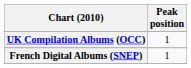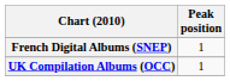 <table class="wikitable sortable plainrowheaders" style="text-align:center">
 <tr>
 <th scope="col">Chart (2010)</th>
 <th scope="col">Peak<br>position</th>
 </tr>
 <tr>
 </tr>
 <tr>
 </tr>
 <tr>
 </tr>
 <tr>
 </tr>
 <tr>
 </tr>
 <tr>
+<th scope="row">French Digital Albums (<a href='#'>SNEP</a>)</th>
+<td>1</td>
+</tr>
+<tr>
+</tr>
+<tr>
 <th scope="row"><a href='#'>UK Compilation Albums</a> (<a href='#'>OCC</a>)</th>
 <td>1</td>
 </tr>
 <tr>
 </tr>
-<tr>
-<th scope="row">French Digital Albums (<a href='#'>SNEP</a>)</th>
-<td>1</td>
-</tr>
-<tr>
-</tr>
 </table>
